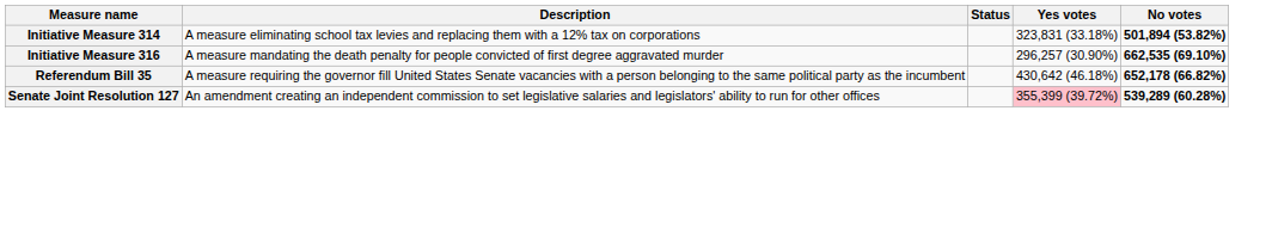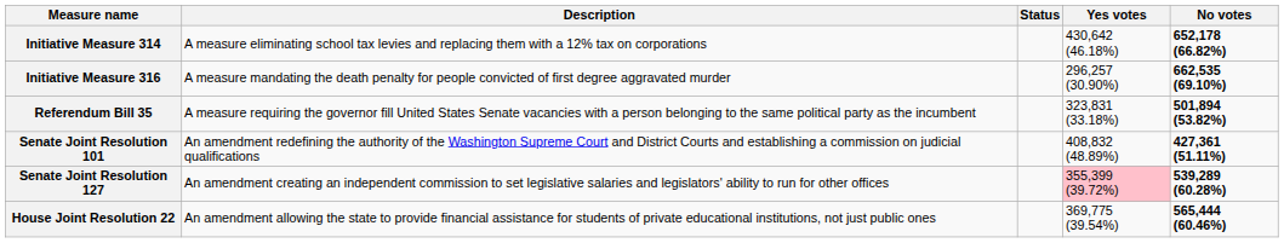 <table class="wikitable sortable plainrowheaders">
 <tr>
 <th scope=col>Measure name</th>
 <th scope=col class=unsortable>Description</th>
 <th scope=col>Status</th>
 <th scope=col>Yes votes</th>
 <th scope=col>No votes</th>
 </tr>
 <tr>
 <th scope=row>Initiative Measure 314</th>
 <td>A measure eliminating school tax levies and replacing them with a 12% tax on corporations</td>
 <td></td>
-<td>323,831 (33.18%)</td>
-<td><strong>501,894 (53.82%)</strong></td>
+<td>430,642 (46.18%)</td>
+<td><strong>652,178 (66.82%)</strong></td>
 </tr>
 <tr>
 <th scope=row>Initiative Measure 316</th>
 <td>A measure mandating the death penalty for people convicted of first degree aggravated murder</td>
 <td></td>
 <td>296,257 (30.90%)</td>
 <td><strong>662,535 (69.10%)</strong></td>
 </tr>
 <tr>
 <th scope=row>Referendum Bill 35</th>
 <td>A measure requiring the governor fill United States Senate vacancies with a person belonging to the same political party as the incumbent</td>
 <td></td>
-<td>430,642 (46.18%)</td>
-<td><strong>652,178 (66.82%)</strong></td>
+<td>323,831 (33.18%)</td>
+<td><strong>501,894 (53.82%)</strong></td>
+</tr>
+<tr>
+<th scope=row>Senate Joint Resolution 101</th>
+<td>An amendment redefining the authority of the <a href='#'>Washington Supreme Court</a> and District Courts and establishing a commission on judicial qualifications</td>
+<td></td>
+<td>408,832 (48.89%)</td>
+<td><strong>427,361 (51.11%)</strong></td>
 </tr>
 <tr>
 <th scope=row>Senate Joint Resolution 127</th>
 <td>An amendment creating an independent commission to set legislative salaries and legislators' ability to run for other offices</td>
 <td></td>
 <td style="background: pink;">355,399 (39.72%)</td>
 <td><strong>539,289 (60.28%)</strong></td>
 </tr>
+<tr>
+<th scope=row>House Joint Resolution 22</th>
+<td>An amendment allowing the state to provide financial assistance for students of private educational institutions, not just public ones</td>
+<td></td>
+<td>369,775 (39.54%)</td>
+<td><strong>565,444 (60.46%)</strong></td>
+</tr>
 </table>
